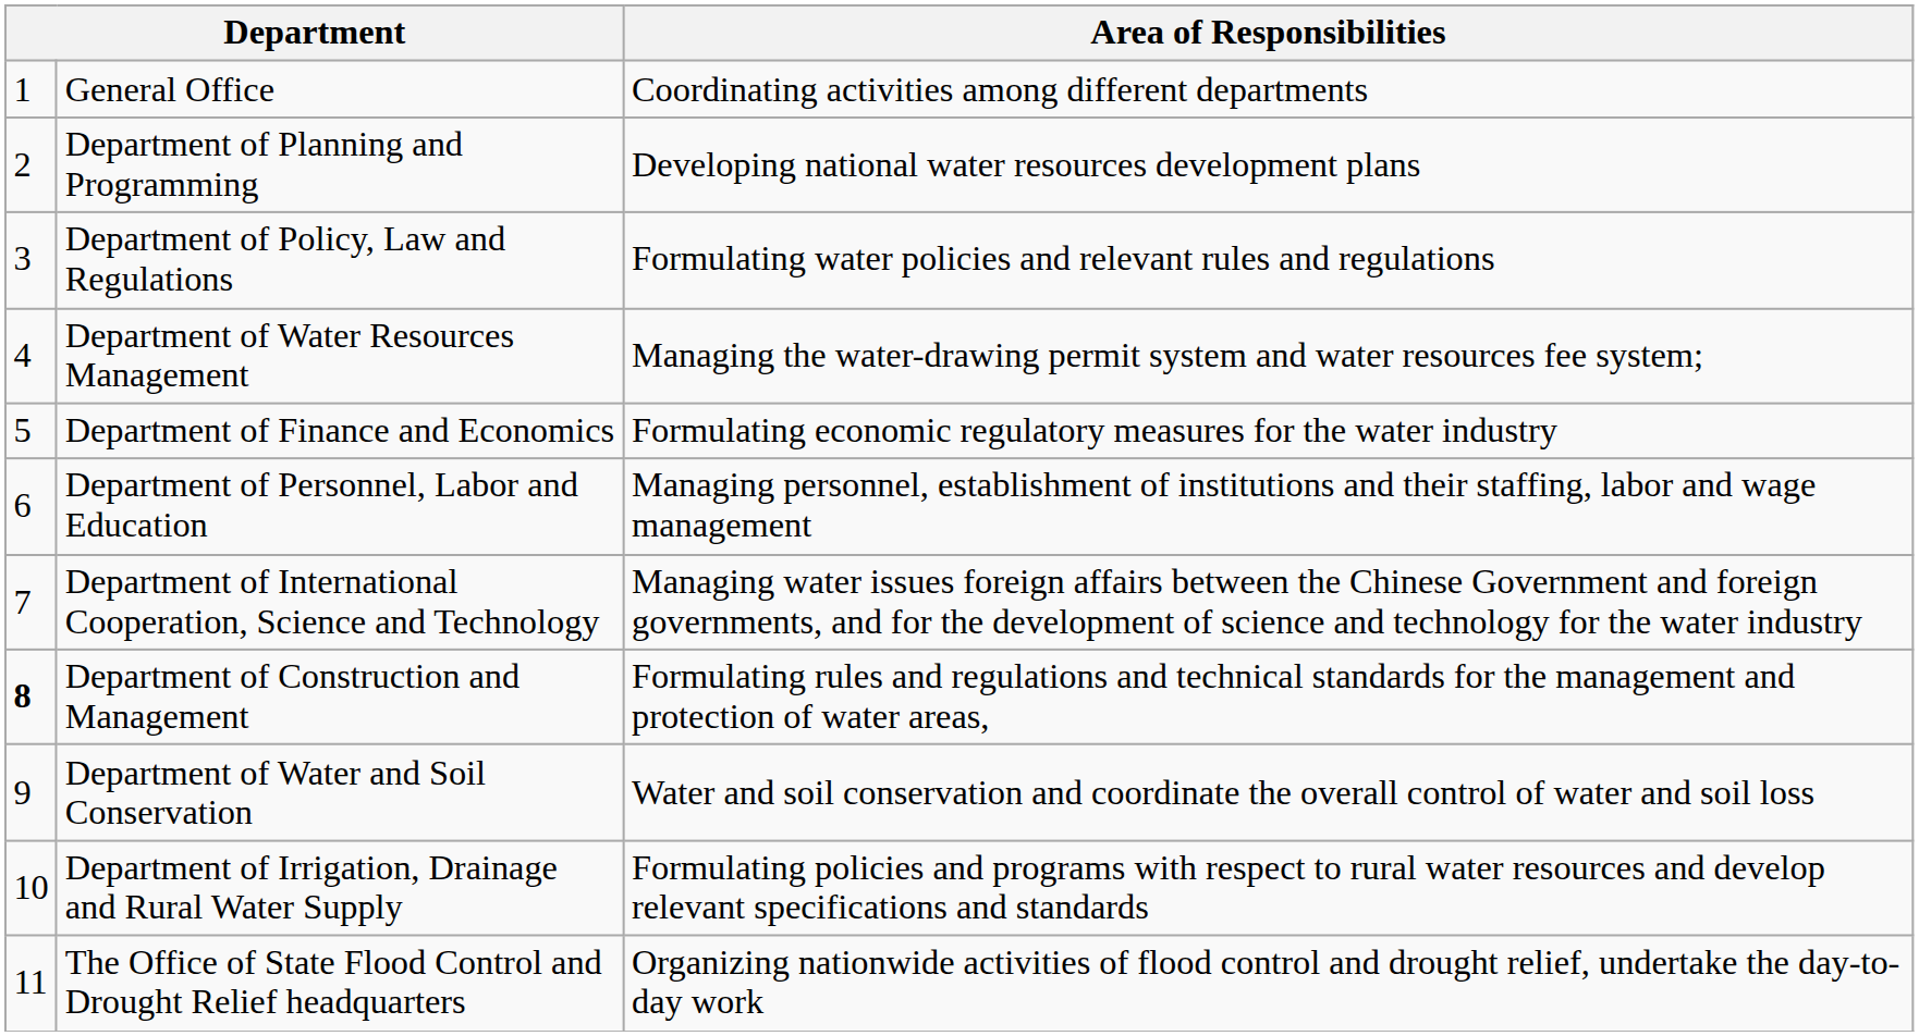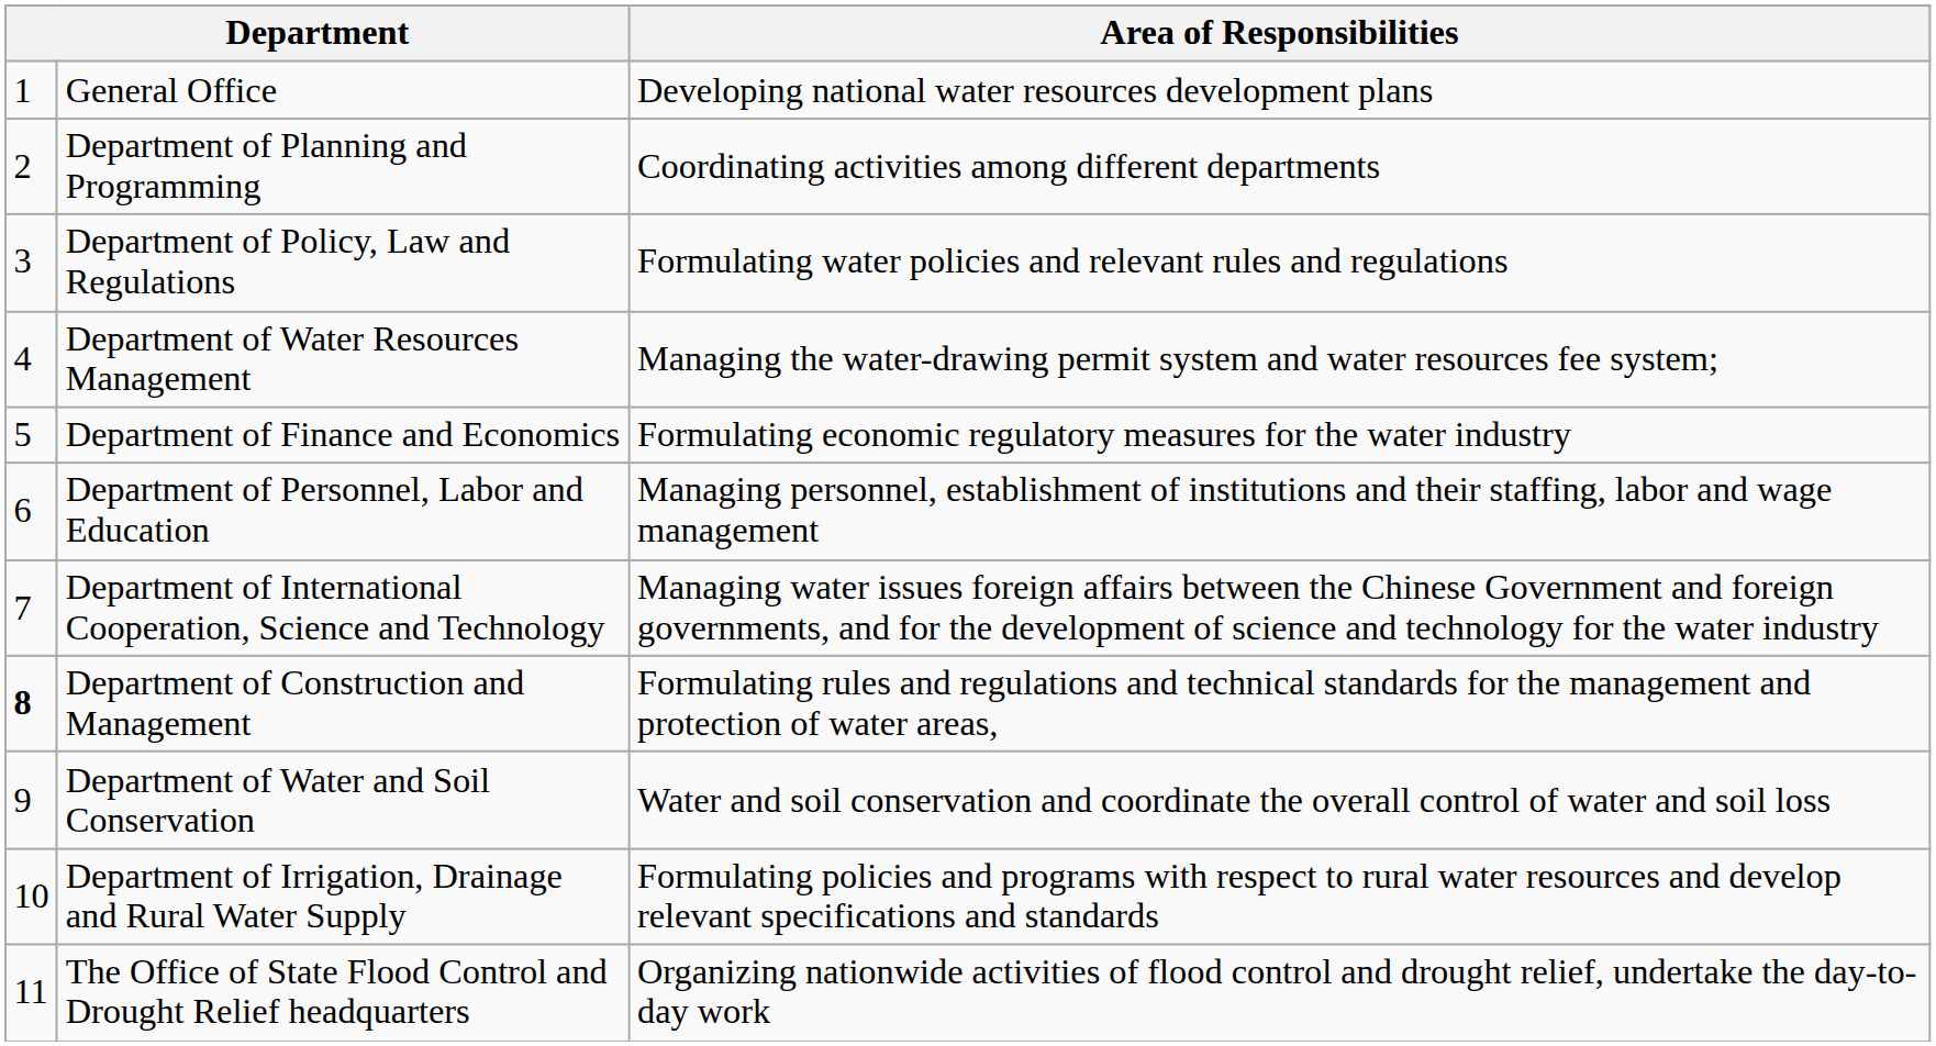 <table class="wikitable" border="1">
 <tr>
 <th colspan="2">Department</th>
 <th>Area of Responsibilities</th>
 </tr>
 <tr>
 <td>1</td>
 <td>General Office</td>
-<td>Coordinating activities among different departments</td>
+<td>Developing national water resources development plans</td>
 </tr>
 <tr>
 <td>2</td>
 <td>Department of Planning and Programming</td>
-<td>Developing national water resources development plans</td>
+<td>Coordinating activities among different departments</td>
 </tr>
 <tr>
 <td>3</td>
 <td>Department of Policy, Law and Regulations</td>
 <td>Formulating water policies and relevant rules and regulations</td>
 </tr>
 <tr>
 <td>4</td>
 <td>Department of Water Resources Management</td>
 <td>Managing the water-drawing permit system and water resources fee system;</td>
 </tr>
 <tr>
 <td>5</td>
 <td>Department of Finance and Economics</td>
 <td>Formulating economic regulatory measures for the water industry</td>
 </tr>
 <tr>
 <td>6</td>
 <td>Department of Personnel, Labor and Education</td>
 <td>Managing personnel, establishment of institutions and their staffing, labor and wage management</td>
 </tr>
 <tr>
 <td>7</td>
 <td>Department of International Cooperation, Science and Technology</td>
 <td>Managing water issues foreign affairs between the Chinese Government and foreign governments, and for the development of science and technology for the water industry</td>
 </tr>
 <tr>
 <td><strong>8</strong></td>
 <td>Department of Construction and Management</td>
 <td>Formulating rules and regulations and technical standards for the management and protection of water areas,</td>
 </tr>
 <tr>
 <td>9</td>
 <td>Department of Water and Soil Conservation</td>
 <td>Water and soil conservation and coordinate the overall control of water and soil loss</td>
 </tr>
 <tr>
 <td>10</td>
 <td>Department of Irrigation, Drainage and Rural Water Supply</td>
 <td>Formulating policies and programs with respect to rural water resources and develop relevant specifications and standards</td>
 </tr>
 <tr>
 <td>11</td>
 <td>The Office of State Flood Control and Drought Relief headquarters</td>
 <td>Organizing nationwide activities of flood control and drought relief, undertake the day-to-day work</td>
 </tr>
 <tr>
 </tr>
 </table>
